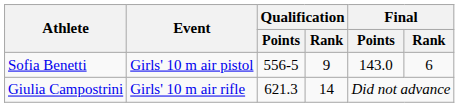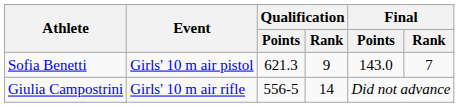 <table class="wikitable" style="text-align:center; font-size:90%">
 <tr>
 <th rowspan="2">Athlete</th>
 <th rowspan="2">Event</th>
 <th colspan="2">Qualification</th>
 <th colspan="2">Final</th>
 </tr>
 <tr style="font-size:95%">
 <th>Points</th>
 <th>Rank</th>
 <th>Points</th>
 <th>Rank</th>
 </tr>
 <tr>
 <td align=left><a href='#'>Sofia Benetti</a></td>
 <td align=left><a href='#'>Girls' 10 m air pistol</a></td>
-<td>556-5</td>
+<td>621.3</td>
 <td>9</td>
 <td>143.0</td>
-<td>6</td>
+<td>7</td>
 </tr>
 <tr>
 <td align=left><a href='#'>Giulia Campostrini</a></td>
 <td align=left><a href='#'>Girls' 10 m air rifle</a></td>
-<td>621.3</td>
+<td>556-5</td>
 <td>14</td>
 <td colspan=2><em>Did not advance</em></td>
 </tr>
 </table>
